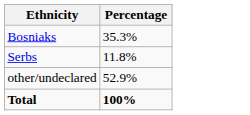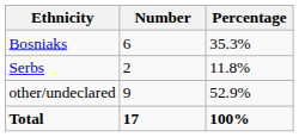 <table class="wikitable">
 <tr>
 <th width="100px">Ethnicity</th>
+<th width="80px">Number</th>
 <th width="80px">Percentage</th>
 </tr>
 <tr>
 <td><a href='#'>Bosniaks</a></td>
+<td>6</td>
 <td>35.3%</td>
 </tr>
 <tr>
 <td><a href='#'>Serbs</a></td>
+<td>2</td>
 <td>11.8%</td>
 </tr>
 <tr>
 <td>other/undeclared</td>
+<td>9</td>
 <td>52.9%</td>
 </tr>
 <tr>
 <td><strong>Total</strong></td>
+<td><strong>17</strong></td>
 <td><strong>100%</strong></td>
 </tr>
 </table>
